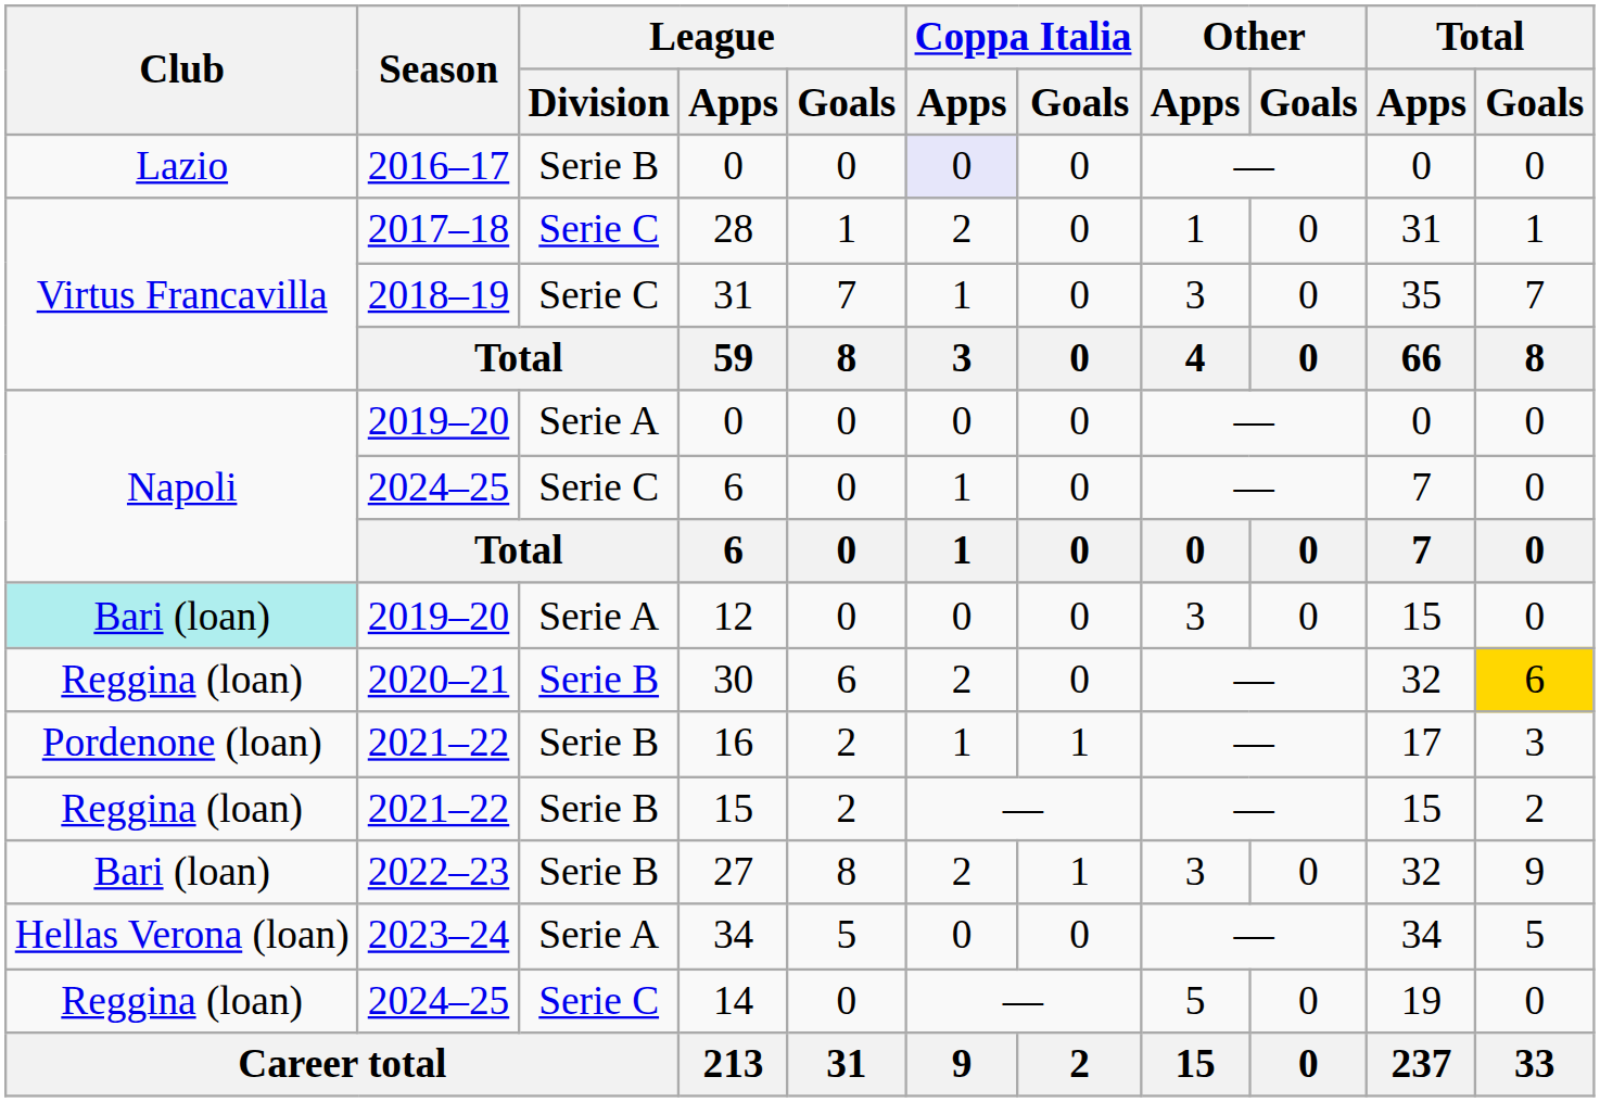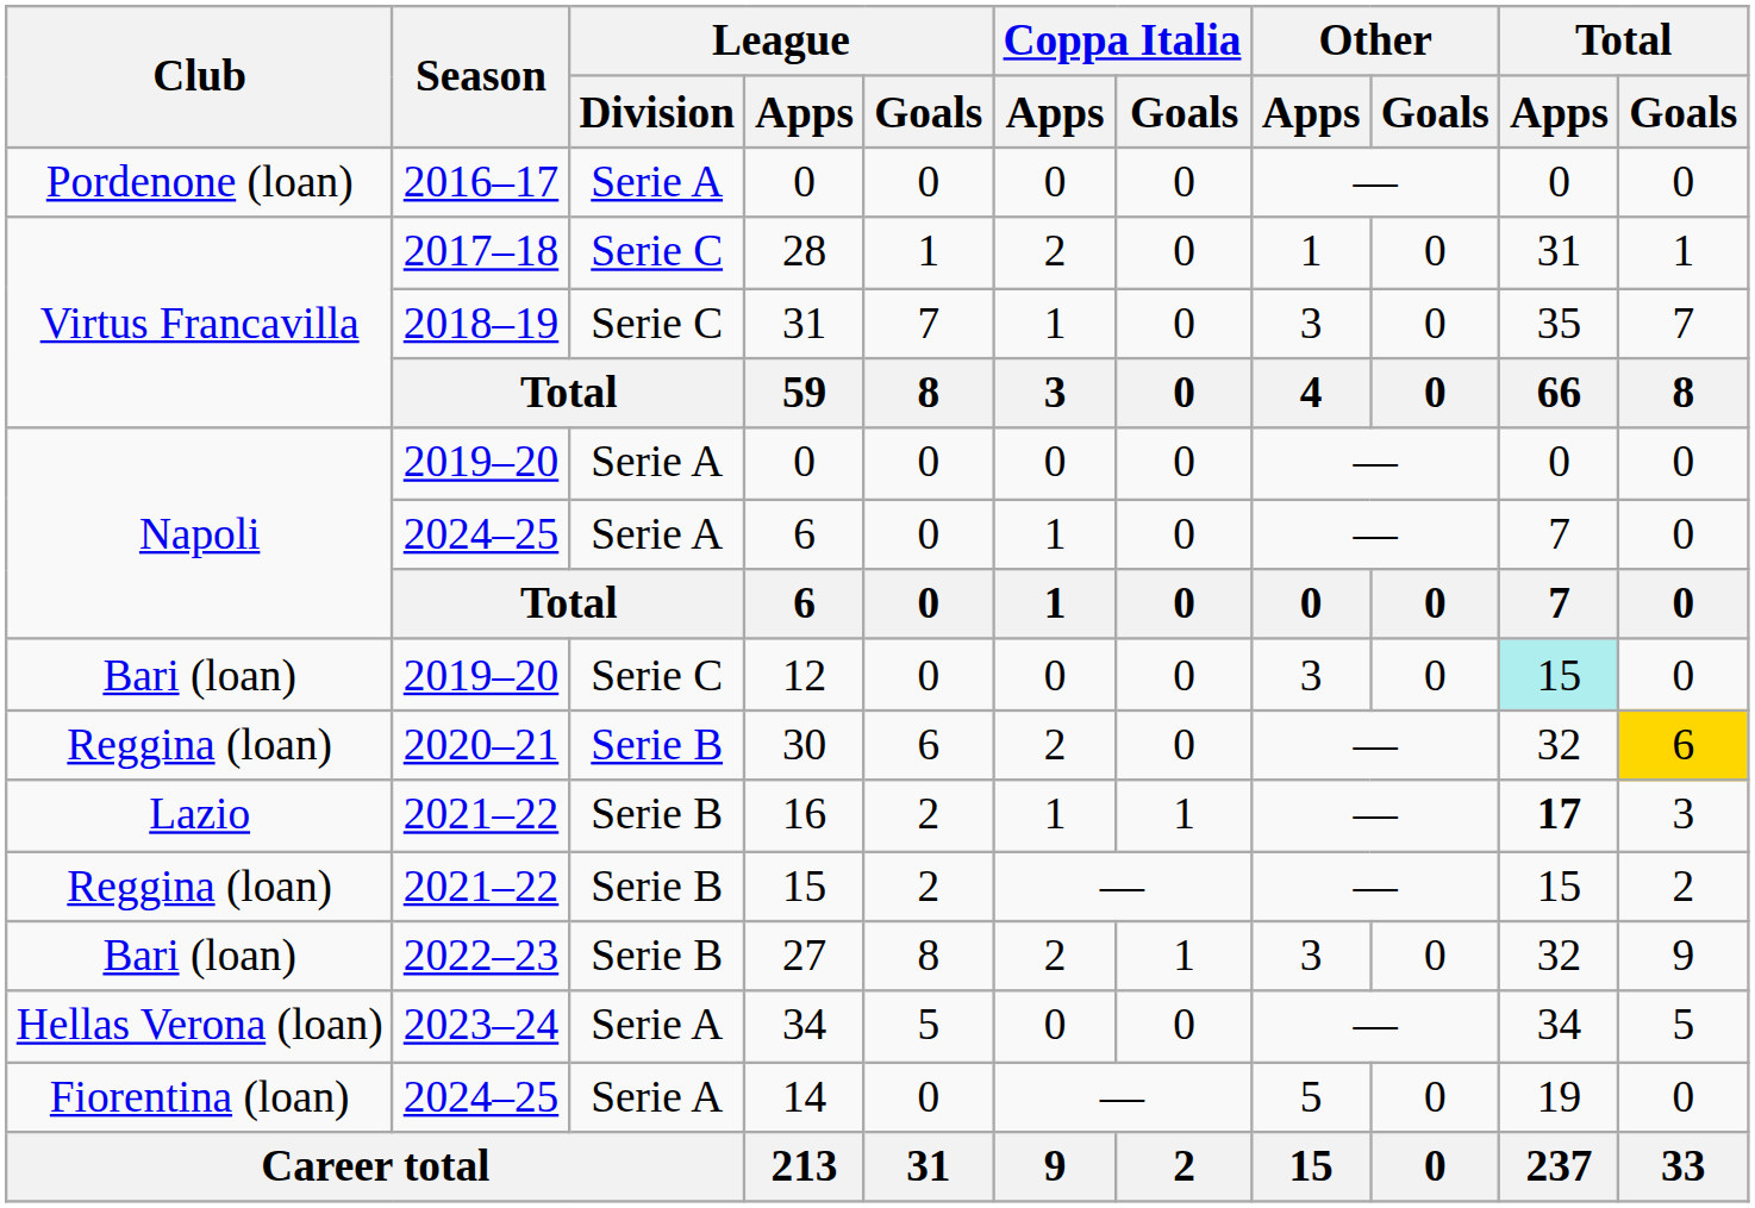 <table class="wikitable" style="text-align:center">
 <tr>
 <th rowspan="2">Club</th>
 <th rowspan="2">Season</th>
 <th colspan="3">League</th>
 <th colspan="2"><a href='#'>Coppa Italia</a></th>
 <th colspan="2">Other</th>
 <th colspan="2">Total</th>
 </tr>
 <tr>
 <th>Division</th>
 <th>Apps</th>
 <th>Goals</th>
 <th>Apps</th>
 <th>Goals</th>
 <th>Apps</th>
 <th>Goals</th>
 <th>Apps</th>
 <th>Goals</th>
 </tr>
 <tr>
-<td><a href='#'>Lazio</a></td>
+<td><a href='#'>Pordenone</a> (loan)</td>
 <td><a href='#'>2016–17</a></td>
-<td>Serie B</td>
+<td><a href='#'>Serie A</a></td>
 <td>0</td>
 <td>0</td>
-<td style="background: lavender;">0</td>
+<td>0</td>
 <td>0</td>
 <td colspan="2">—</td>
 <td>0</td>
 <td>0</td>
 </tr>
 <tr>
 <td rowspan="3"><a href='#'>Virtus Francavilla</a></td>
 <td><a href='#'>2017–18</a></td>
 <td><a href='#'>Serie C</a></td>
 <td>28</td>
 <td>1</td>
 <td>2</td>
 <td>0</td>
 <td>1</td>
 <td>0</td>
 <td>31</td>
 <td>1</td>
 </tr>
 <tr>
 <td><a href='#'>2018–19</a></td>
 <td>Serie C</td>
 <td>31</td>
 <td>7</td>
 <td>1</td>
 <td>0</td>
 <td>3</td>
 <td>0</td>
 <td>35</td>
 <td>7</td>
 </tr>
 <tr>
 <th colspan="2">Total</th>
 <th>59</th>
 <th>8</th>
 <th>3</th>
 <th>0</th>
 <th>4</th>
 <th>0</th>
 <th>66</th>
 <th>8</th>
 </tr>
 <tr>
 <td rowspan="3"><a href='#'>Napoli</a></td>
 <td><a href='#'>2019–20</a></td>
 <td>Serie A</td>
 <td>0</td>
 <td>0</td>
 <td>0</td>
 <td>0</td>
 <td colspan="2">—</td>
 <td>0</td>
 <td>0</td>
 </tr>
 <tr>
 <td><a href='#'>2024–25</a></td>
-<td>Serie C</td>
+<td>Serie A</td>
 <td>6</td>
 <td>0</td>
 <td>1</td>
 <td>0</td>
 <td colspan="2">—</td>
 <td>7</td>
 <td>0</td>
 </tr>
 <tr>
 <th colspan="2">Total</th>
 <th>6</th>
 <th>0</th>
 <th>1</th>
 <th>0</th>
 <th>0</th>
 <th>0</th>
 <th>7</th>
 <th>0</th>
 </tr>
 <tr>
-<td style="background: paleturquoise;"><a href='#'>Bari</a> (loan)</td>
+<td><a href='#'>Bari</a> (loan)</td>
 <td><a href='#'>2019–20</a></td>
-<td>Serie A</td>
+<td>Serie C</td>
 <td>12</td>
 <td>0</td>
 <td>0</td>
 <td>0</td>
 <td>3</td>
 <td>0</td>
-<td>15</td>
+<td style="background: paleturquoise;">15</td>
 <td>0</td>
 </tr>
 <tr>
 <td><a href='#'>Reggina</a> (loan)</td>
 <td><a href='#'>2020–21</a></td>
 <td><a href='#'>Serie B</a></td>
 <td>30</td>
 <td>6</td>
 <td>2</td>
 <td>0</td>
 <td colspan="2">—</td>
 <td>32</td>
 <td style="background: gold;">6</td>
 </tr>
 <tr>
-<td><a href='#'>Pordenone</a> (loan)</td>
+<td><a href='#'>Lazio</a></td>
 <td><a href='#'>2021–22</a></td>
 <td>Serie B</td>
 <td>16</td>
 <td>2</td>
 <td>1</td>
 <td>1</td>
 <td colspan="2">—</td>
-<td>17</td>
+<td><strong>17</strong></td>
 <td>3</td>
 </tr>
 <tr>
 <td><a href='#'>Reggina</a> (loan)</td>
 <td><a href='#'>2021–22</a></td>
 <td>Serie B</td>
 <td>15</td>
 <td>2</td>
 <td colspan="2">—</td>
 <td colspan="2">—</td>
 <td>15</td>
 <td>2</td>
 </tr>
 <tr>
 <td><a href='#'>Bari</a> (loan)</td>
 <td><a href='#'>2022–23</a></td>
 <td>Serie B</td>
 <td>27</td>
 <td>8</td>
 <td>2</td>
 <td>1</td>
 <td>3</td>
 <td>0</td>
 <td>32</td>
 <td>9</td>
 </tr>
 <tr>
 <td><a href='#'>Hellas Verona</a> (loan)</td>
 <td><a href='#'>2023–24</a></td>
 <td>Serie A</td>
 <td>34</td>
 <td>5</td>
 <td>0</td>
 <td>0</td>
 <td colspan="2">—</td>
 <td>34</td>
 <td>5</td>
 </tr>
 <tr>
-<td><a href='#'>Reggina</a> (loan)</td>
+<td><a href='#'>Fiorentina</a> (loan)</td>
 <td><a href='#'>2024–25</a></td>
-<td><a href='#'>Serie C</a></td>
+<td>Serie A</td>
 <td>14</td>
 <td>0</td>
 <td colspan="2">—</td>
 <td>5</td>
 <td>0</td>
 <td>19</td>
 <td>0</td>
 </tr>
 <tr>
 <th colspan="3">Career total</th>
 <th>213</th>
 <th>31</th>
 <th>9</th>
 <th>2</th>
 <th>15</th>
 <th>0</th>
 <th>237</th>
 <th>33</th>
 </tr>
 </table>
